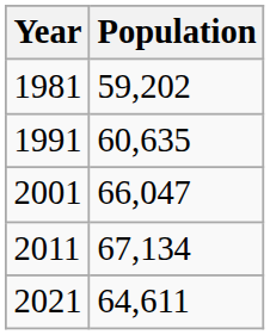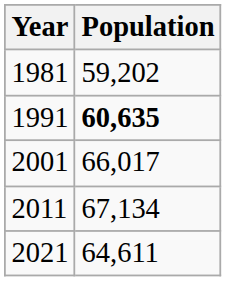 <table class=wikitable>
 <tr>
 <th>Year</th>
 <th>Population</th>
 </tr>
 <tr>
 <td>1981</td>
 <td>59,202</td>
 </tr>
 <tr>
 <td>1991</td>
-<td>60,635</td>
+<td><strong>60,635</strong></td>
 </tr>
 <tr>
 <td>2001</td>
-<td>66,047</td>
+<td>66,017</td>
 </tr>
 <tr>
 <td>2011</td>
 <td>67,134</td>
 </tr>
 <tr>
 <td>2021</td>
 <td>64,611</td>
 </tr>
 </table>
